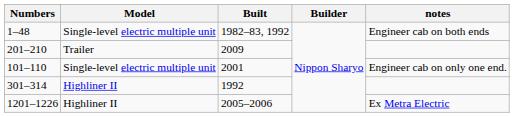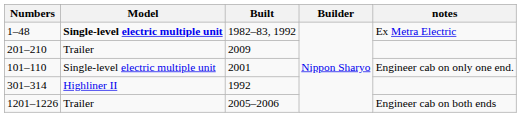 <table class="wikitable">
 <tr>
 <th>Numbers</th>
 <th>Model</th>
 <th>Built</th>
 <th>Builder</th>
 <th>notes</th>
 </tr>
 <tr>
 <td>1–48</td>
-<td>Single-level <a href='#'>electric multiple unit</a></td>
+<td><strong>Single-level <a href='#'>electric multiple unit</a></strong></td>
 <td>1982–83, 1992</td>
 <td rowspan="5"><a href='#'>Nippon Sharyo</a></td>
-<td>Engineer cab on both ends</td>
+<td>Ex <a href='#'>Metra Electric</a></td>
 </tr>
 <tr>
 <td>201–210</td>
 <td>Trailer</td>
 <td>2009</td>
 <td></td>
 </tr>
 <tr>
 <td>101–110</td>
 <td>Single-level <a href='#'>electric multiple unit</a></td>
 <td>2001</td>
 <td>Engineer cab on only one end.</td>
 </tr>
 <tr>
 <td>301–314</td>
 <td><a href='#'>Highliner II</a></td>
 <td>1992</td>
 <td></td>
 </tr>
 <tr>
 <td>1201–1226</td>
-<td>Highliner II</td>
+<td>Trailer</td>
 <td>2005–2006</td>
-<td>Ex <a href='#'>Metra Electric</a></td>
+<td>Engineer cab on both ends</td>
 </tr>
 </table>
